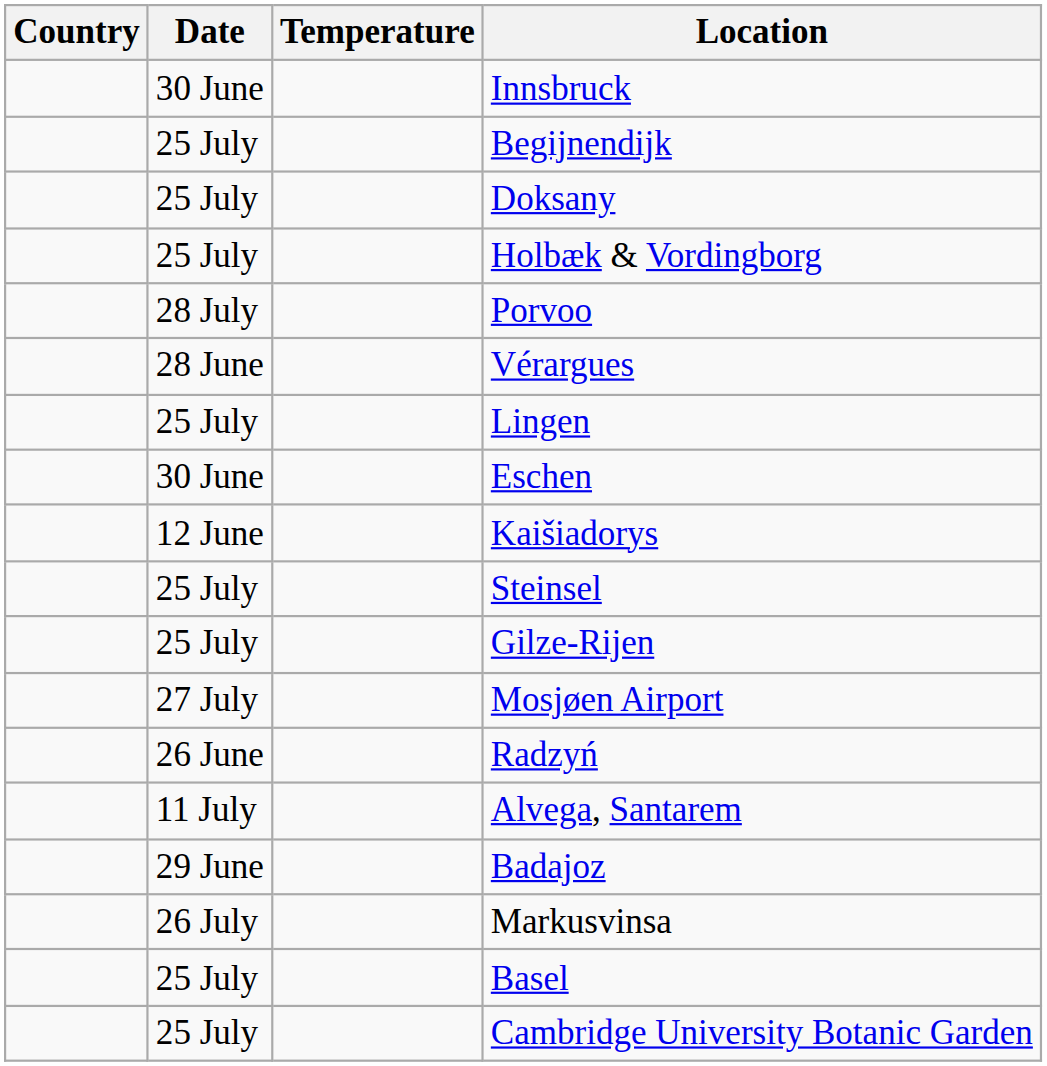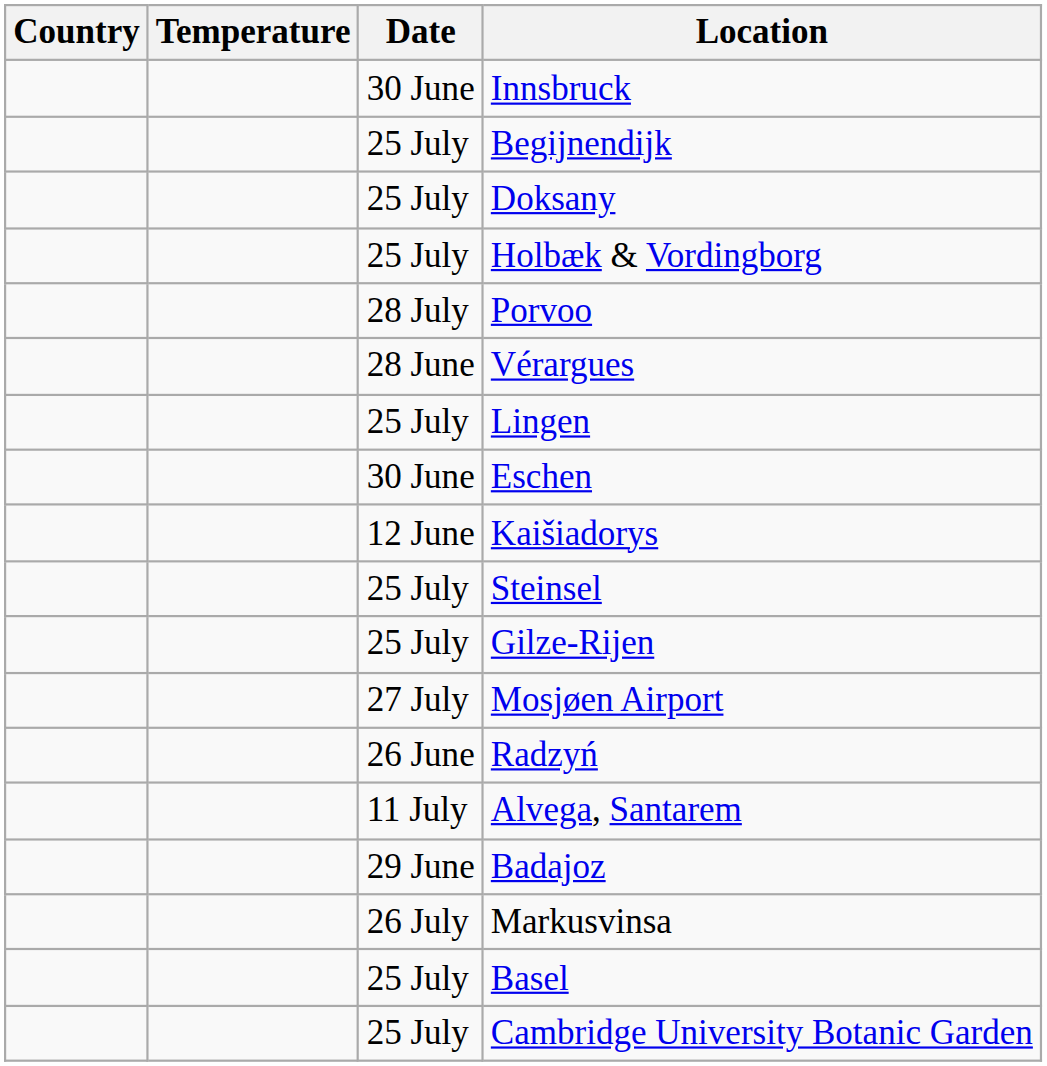 <table class="wikitable sortable">
 <tr>
 <th>Country</th>
+<th>Temperature</th>
 <th>Date</th>
-<th>Temperature</th>
 <th>Location</th>
 </tr>
 <tr>
 <td></td>
+<td></td>
 <td>30 June</td>
-<td></td>
 <td><a href='#'>Innsbruck</a></td>
 </tr>
 <tr>
 <td></td>
+<td></td>
 <td>25 July</td>
-<td></td>
 <td><a href='#'>Begijnendijk</a></td>
 </tr>
 <tr>
 <td></td>
+<td></td>
 <td>25 July</td>
-<td></td>
 <td><a href='#'>Doksany</a></td>
 </tr>
 <tr>
 <td></td>
+<td></td>
 <td>25 July</td>
-<td></td>
 <td><a href='#'>Holbæk</a> & <a href='#'>Vordingborg</a></td>
 </tr>
 <tr>
 <td></td>
+<td></td>
 <td>28 July</td>
-<td></td>
 <td><a href='#'>Porvoo</a></td>
 </tr>
 <tr>
 <td></td>
+<td></td>
 <td>28 June</td>
-<td></td>
 <td><a href='#'>Vérargues</a></td>
 </tr>
 <tr>
 <td></td>
+<td></td>
 <td>25 July</td>
-<td></td>
 <td><a href='#'>Lingen</a></td>
 </tr>
 <tr>
 <td></td>
+<td></td>
 <td>30 June</td>
-<td></td>
 <td><a href='#'>Eschen</a></td>
 </tr>
 <tr>
 <td></td>
+<td></td>
 <td>12 June</td>
-<td></td>
 <td><a href='#'>Kaišiadorys</a></td>
 </tr>
 <tr>
 <td></td>
+<td></td>
 <td>25 July</td>
-<td></td>
 <td><a href='#'>Steinsel</a></td>
 </tr>
 <tr>
 <td></td>
+<td></td>
 <td>25 July</td>
-<td></td>
 <td><a href='#'>Gilze-Rijen</a></td>
 </tr>
 <tr>
 <td></td>
+<td></td>
 <td>27 July</td>
-<td></td>
 <td><a href='#'>Mosjøen Airport</a></td>
 </tr>
 <tr>
 <td></td>
+<td></td>
 <td>26 June</td>
-<td></td>
 <td><a href='#'>Radzyń</a></td>
 </tr>
 <tr>
 <td></td>
+<td></td>
 <td>11 July</td>
-<td></td>
 <td><a href='#'>Alvega</a>, <a href='#'>Santarem</a></td>
 </tr>
 <tr>
 <td></td>
+<td></td>
 <td>29 June</td>
-<td></td>
 <td><a href='#'>Badajoz</a></td>
 </tr>
 <tr>
 <td></td>
+<td></td>
 <td>26 July</td>
-<td></td>
 <td>Markusvinsa</td>
 </tr>
 <tr>
 <td></td>
+<td></td>
 <td>25 July</td>
-<td></td>
 <td><a href='#'>Basel</a></td>
 </tr>
 <tr>
 <td></td>
+<td></td>
 <td>25 July</td>
-<td></td>
 <td><a href='#'>Cambridge University Botanic Garden</a></td>
 </tr>
 </table>
